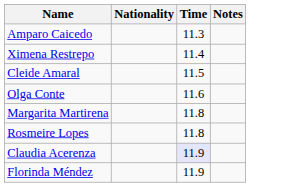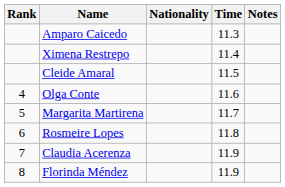 <table class="wikitable sortable" style="text-align:center">
 <tr>
+<th>Rank</th>
 <th>Name</th>
 <th>Nationality</th>
 <th>Time</th>
 <th>Notes</th>
 </tr>
 <tr>
+<td></td>
 <td align=left><a href='#'>Amparo Caicedo</a></td>
 <td align=left></td>
 <td>11.3</td>
 <td></td>
 </tr>
 <tr>
+<td></td>
 <td align=left><a href='#'>Ximena Restrepo</a></td>
 <td align=left></td>
 <td>11.4</td>
 <td></td>
 </tr>
 <tr>
+<td></td>
 <td align=left><a href='#'>Cleide Amaral</a></td>
 <td align=left></td>
 <td>11.5</td>
 <td></td>
 </tr>
 <tr>
+<td>4</td>
 <td align=left><a href='#'>Olga Conte</a></td>
 <td align=left></td>
 <td>11.6</td>
 <td></td>
 </tr>
 <tr>
+<td>5</td>
 <td align=left><a href='#'>Margarita Martirena</a></td>
 <td align=left></td>
-<td>11.8</td>
+<td>11.7</td>
 <td></td>
 </tr>
 <tr>
+<td>6</td>
 <td align=left><a href='#'>Rosmeire Lopes</a></td>
 <td align=left></td>
 <td>11.8</td>
 <td></td>
 </tr>
 <tr>
+<td>7</td>
 <td align=left><a href='#'>Claudia Acerenza</a></td>
 <td align=left></td>
-<td style="background: lavender;">11.9</td>
+<td>11.9</td>
 <td></td>
 </tr>
 <tr>
+<td>8</td>
 <td align=left><a href='#'>Florinda Méndez</a></td>
 <td align=left></td>
 <td>11.9</td>
 <td></td>
 </tr>
 </table>
